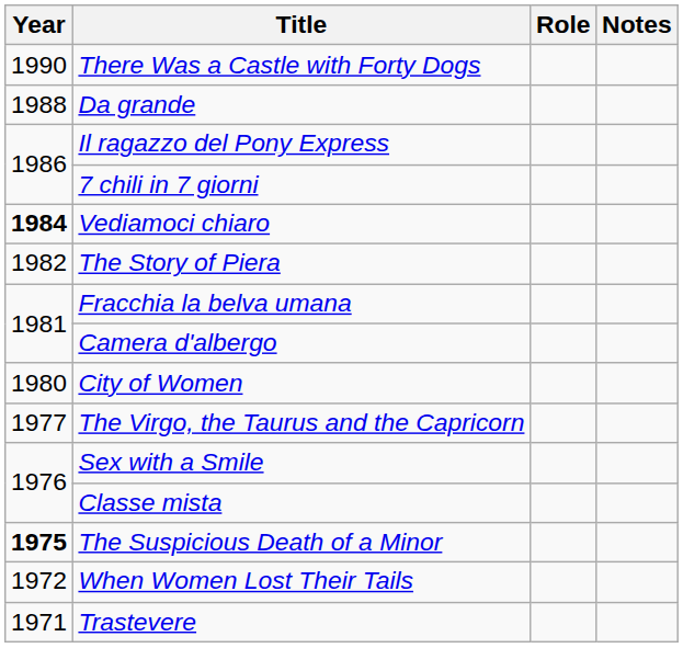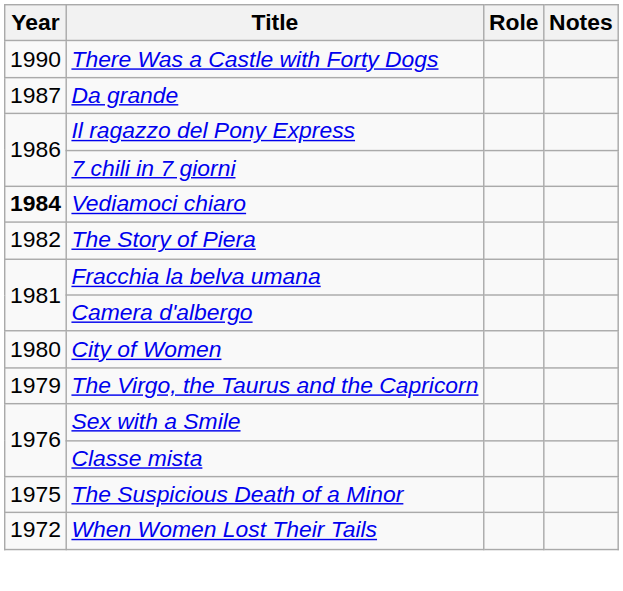 <table class="wikitable sortable">
 <tr>
 <th>Year</th>
 <th>Title</th>
 <th>Role</th>
 <th class="unsortable">Notes</th>
 </tr>
 <tr>
 <td>1990</td>
 <td><em><a href='#'>There Was a Castle with Forty Dogs</a></em></td>
 <td></td>
 <td></td>
 </tr>
 <tr>
-<td>1988</td>
+<td>1987</td>
 <td><em><a href='#'>Da grande</a></em></td>
 <td></td>
 <td></td>
 </tr>
 <tr>
 <td rowspan=2>1986</td>
 <td><em><a href='#'>Il ragazzo del Pony Express</a></em></td>
 <td></td>
 <td></td>
 </tr>
 <tr>
 <td><em><a href='#'>7 chili in 7 giorni</a></em></td>
 <td></td>
 <td></td>
 </tr>
 <tr>
 <td><strong>1984</strong></td>
 <td><em><a href='#'>Vediamoci chiaro</a></em></td>
 <td></td>
 <td></td>
 </tr>
 <tr>
 <td>1982</td>
 <td><em><a href='#'>The Story of Piera</a></em></td>
 <td></td>
 <td></td>
 </tr>
 <tr>
 <td rowspan=2>1981</td>
 <td><em><a href='#'>Fracchia la belva umana</a></em></td>
 <td></td>
 <td></td>
 </tr>
 <tr>
 <td><em><a href='#'>Camera d'albergo</a></em></td>
 <td></td>
 <td></td>
 </tr>
 <tr>
 <td>1980</td>
 <td><em><a href='#'>City of Women</a></em></td>
 <td></td>
 <td></td>
 </tr>
 <tr>
-<td>1977</td>
+<td>1979</td>
 <td><em><a href='#'>The Virgo, the Taurus and the Capricorn</a></em></td>
 <td></td>
 <td></td>
 </tr>
 <tr>
 <td rowspan=2>1976</td>
 <td><em><a href='#'>Sex with a Smile</a></em></td>
 <td></td>
 <td></td>
 </tr>
 <tr>
 <td><em><a href='#'>Classe mista</a></em></td>
 <td></td>
 <td></td>
 </tr>
 <tr>
-<td><strong>1975</strong></td>
+<td>1975</td>
 <td><em><a href='#'>The Suspicious Death of a Minor</a></em></td>
 <td></td>
 <td></td>
 </tr>
 <tr>
 <td>1972</td>
 <td><em><a href='#'>When Women Lost Their Tails</a></em></td>
 <td></td>
 <td></td>
 </tr>
-<tr>
-<td>1971</td>
-<td><em><a href='#'>Trastevere</a></em></td>
-<td></td>
-<td></td>
-</tr>
 </table>
